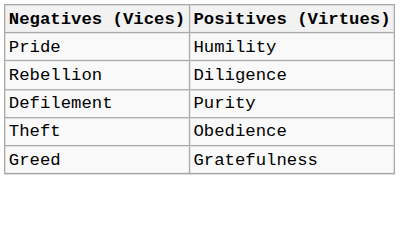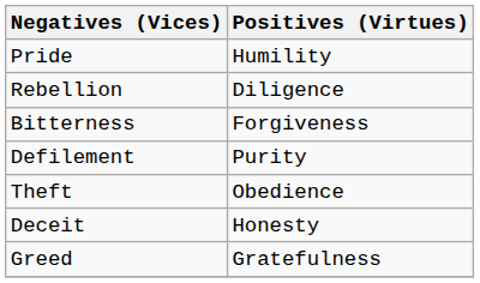 <table class="wikitable">
 <tr>
 <th>Negatives (Vices)</th>
 <th>Positives (Virtues)</th>
 </tr>
 <tr>
 <td>Pride</td>
 <td>Humility</td>
 </tr>
 <tr>
 <td>Rebellion</td>
 <td>Diligence</td>
 </tr>
 <tr>
+<td>Bitterness</td>
+<td>Forgiveness</td>
+</tr>
+<tr>
 <td>Defilement</td>
 <td>Purity</td>
 </tr>
 <tr>
 <td>Theft</td>
 <td>Obedience</td>
 </tr>
 <tr>
+<td>Deceit</td>
+<td>Honesty</td>
+</tr>
+<tr>
 <td>Greed</td>
 <td>Gratefulness</td>
 </tr>
 <tr>
 </tr>
 </table>
